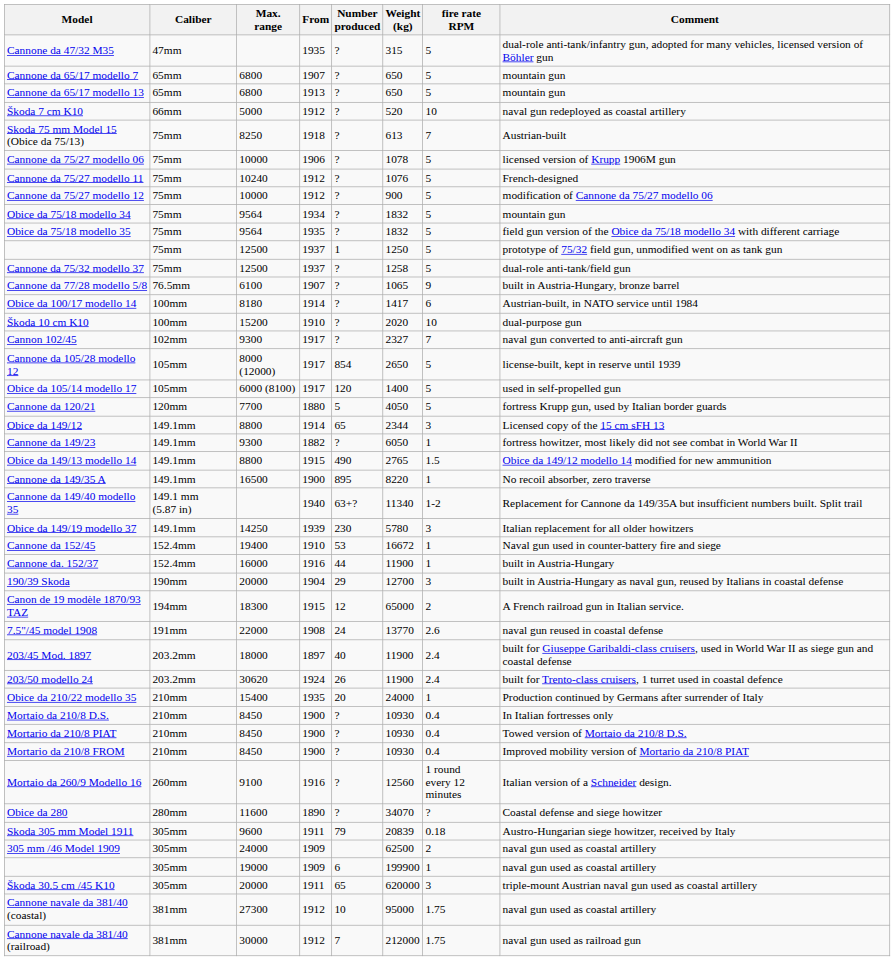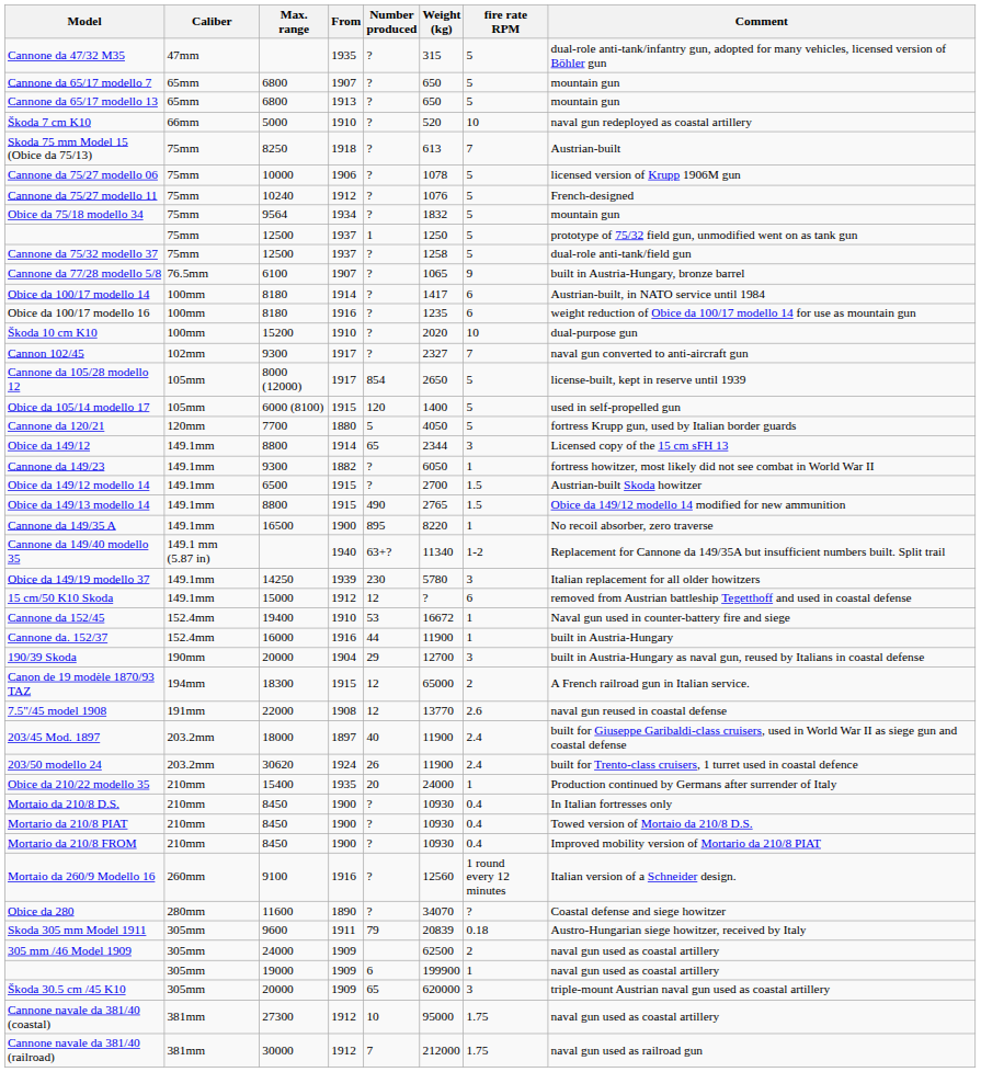 <table class="wikitable sortable">
 <tr>
 <th>Model</th>
 <th>Caliber</th>
 <th>Max.<br> range</th>
 <th>From</th>
 <th>Number<br>produced</th>
 <th>Weight<br>(kg)</th>
 <th>fire rate<br>RPM</th>
 <th>Comment</th>
 </tr>
 <tr>
 <td><a href='#'>Cannone da 47/32 M35</a></td>
 <td>47mm</td>
 <td></td>
 <td>1935</td>
 <td>?</td>
 <td>315</td>
 <td>5</td>
 <td>dual-role anti-tank/infantry gun, adopted for many vehicles, licensed version of <a href='#'>Böhler</a> gun</td>
 </tr>
 <tr>
 <td><a href='#'>Cannone da 65/17 modello 7</a></td>
 <td>65mm</td>
 <td>6800</td>
 <td>1907</td>
 <td>?</td>
 <td>650</td>
 <td>5</td>
 <td>mountain gun</td>
 </tr>
 <tr>
 <td><a href='#'>Cannone da 65/17 modello 13</a></td>
 <td>65mm</td>
 <td>6800</td>
 <td>1913</td>
 <td>?</td>
 <td>650</td>
 <td>5</td>
 <td>mountain gun</td>
 </tr>
 <tr>
 <td><a href='#'>Škoda 7 cm K10</a></td>
 <td>66mm</td>
 <td>5000</td>
-<td>1912</td>
+<td>1910</td>
 <td>?</td>
 <td>520</td>
 <td>10</td>
 <td>naval gun redeployed as coastal artillery</td>
 </tr>
 <tr>
 <td><a href='#'>Skoda 75 mm Model 15</a><br>(Obice da 75/13)</td>
 <td>75mm</td>
 <td>8250</td>
 <td>1918</td>
 <td>?</td>
 <td>613</td>
 <td>7</td>
 <td>Austrian-built</td>
 </tr>
 <tr>
 <td><a href='#'>Cannone da 75/27 modello 06</a></td>
 <td>75mm</td>
 <td>10000</td>
 <td>1906</td>
 <td>?</td>
 <td>1078</td>
 <td>5</td>
 <td>licensed version of <a href='#'>Krupp</a> 1906M gun</td>
 </tr>
 <tr>
 <td><a href='#'>Cannone da 75/27 modello 11</a></td>
 <td>75mm</td>
 <td>10240</td>
 <td>1912</td>
 <td>?</td>
 <td>1076</td>
 <td>5</td>
 <td>French-designed</td>
 </tr>
 <tr>
-<td><a href='#'>Cannone da 75/27 modello 12</a></td>
-<td>75mm</td>
-<td>10000</td>
-<td>1912</td>
-<td>?</td>
-<td>900</td>
-<td>5</td>
-<td>modification of <a href='#'>Cannone da 75/27 modello 06</a></td>
-</tr>
-<tr>
 <td><a href='#'>Obice da 75/18 modello 34</a></td>
 <td>75mm</td>
 <td>9564</td>
 <td>1934</td>
 <td>?</td>
 <td>1832</td>
 <td>5</td>
 <td>mountain gun</td>
-</tr>
-<tr>
-<td><a href='#'>Obice da 75/18 modello 35</a></td>
-<td>75mm</td>
-<td>9564</td>
-<td>1935</td>
-<td>?</td>
-<td>1832</td>
-<td>5</td>
-<td>field gun version of the <a href='#'>Obice da 75/18 modello 34</a> with different carriage</td>
 </tr>
 <tr>
 <td></td>
 <td>75mm</td>
 <td>12500</td>
 <td>1937</td>
 <td>1</td>
 <td>1250</td>
 <td>5</td>
 <td>prototype of <a href='#'>75/32</a> field gun, unmodified  went on as tank gun</td>
 </tr>
 <tr>
 <td><a href='#'>Cannone da 75/32 modello 37</a></td>
 <td>75mm</td>
 <td>12500</td>
 <td>1937</td>
 <td>?</td>
 <td>1258</td>
 <td>5</td>
 <td>dual-role anti-tank/field gun</td>
 </tr>
 <tr>
 <td><a href='#'>Cannone da 77/28 modello 5/8</a></td>
 <td>76.5mm</td>
 <td>6100</td>
 <td>1907</td>
 <td>?</td>
 <td>1065</td>
 <td>9</td>
 <td>built in Austria-Hungary, bronze barrel</td>
 </tr>
 <tr>
 <td><a href='#'>Obice da 100/17 modello 14</a></td>
 <td>100mm</td>
 <td>8180</td>
 <td>1914</td>
 <td>?</td>
 <td>1417</td>
 <td>6</td>
 <td>Austrian-built, in NATO service until 1984</td>
 </tr>
 <tr>
+<td>Obice da 100/17 modello 16</td>
+<td>100mm</td>
+<td>8180</td>
+<td>1916</td>
+<td>?</td>
+<td>1235</td>
+<td>6</td>
+<td>weight reduction of <a href='#'>Obice da 100/17 modello 14</a> for use as mountain gun</td>
+</tr>
+<tr>
 <td><a href='#'>Škoda 10 cm K10</a></td>
 <td>100mm</td>
 <td>15200</td>
 <td>1910</td>
 <td>?</td>
 <td>2020</td>
 <td>10</td>
 <td>dual-purpose gun</td>
 </tr>
 <tr>
 <td><a href='#'>Cannon 102/45</a></td>
 <td>102mm</td>
 <td>9300</td>
 <td>1917</td>
 <td>?</td>
 <td>2327</td>
 <td>7</td>
 <td>naval gun converted to anti-aircraft gun</td>
 </tr>
 <tr>
 <td><a href='#'>Cannone da 105/28 modello 12</a></td>
 <td>105mm</td>
 <td>8000 (12000)</td>
 <td>1917</td>
 <td>854</td>
 <td>2650</td>
 <td>5</td>
 <td>license-built, kept in reserve until 1939</td>
 </tr>
 <tr>
 <td><a href='#'>Obice da 105/14 modello 17</a></td>
 <td>105mm</td>
 <td>6000 (8100)</td>
-<td>1917</td>
+<td>1915</td>
 <td>120</td>
 <td>1400</td>
 <td>5</td>
 <td>used in self-propelled gun</td>
 </tr>
 <tr>
 <td><a href='#'>Cannone da 120/21</a></td>
 <td>120mm</td>
 <td>7700</td>
 <td>1880</td>
 <td>5</td>
 <td>4050</td>
 <td>5</td>
 <td>fortress Krupp gun, used by Italian border guards</td>
 </tr>
 <tr>
 <td><a href='#'>Obice da 149/12</a></td>
 <td>149.1mm</td>
 <td>8800</td>
 <td>1914</td>
 <td>65</td>
 <td>2344</td>
 <td>3</td>
 <td>Licensed copy of the <a href='#'>15 cm sFH 13</a></td>
 </tr>
 <tr>
 <td><a href='#'>Cannone da 149/23</a></td>
 <td>149.1mm</td>
 <td>9300</td>
 <td>1882</td>
 <td>?</td>
 <td>6050</td>
 <td>1</td>
 <td>fortress howitzer, most likely did not see combat in World War II</td>
+</tr>
+<tr>
+<td><a href='#'>Obice da 149/12 modello 14</a></td>
+<td>149.1mm</td>
+<td>6500</td>
+<td>1915</td>
+<td>?</td>
+<td>2700</td>
+<td>1.5</td>
+<td>Austrian-built <a href='#'>Skoda</a> howitzer</td>
 </tr>
 <tr>
 <td><a href='#'>Obice da 149/13 modello 14</a></td>
 <td>149.1mm</td>
 <td>8800</td>
 <td>1915</td>
 <td>490</td>
 <td>2765</td>
 <td>1.5</td>
 <td><a href='#'>Obice da 149/12 modello 14</a> modified for new ammunition</td>
 </tr>
 <tr>
 <td><a href='#'>Cannone da 149/35 A</a></td>
 <td>149.1mm</td>
 <td>16500</td>
 <td>1900</td>
 <td>895</td>
 <td>8220</td>
 <td>1</td>
 <td>No recoil absorber, zero traverse</td>
 </tr>
 <tr>
 <td><a href='#'>Cannone da 149/40 modello 35</a></td>
 <td>149.1 mm (5.87 in)</td>
 <td></td>
 <td>1940</td>
 <td>63+?</td>
 <td>11340</td>
 <td>1-2</td>
 <td>Replacement for Cannone da 149/35A but insufficient numbers built.  Split trail</td>
 </tr>
 <tr>
 <td><a href='#'>Obice da 149/19 modello 37</a></td>
 <td>149.1mm</td>
 <td>14250</td>
 <td>1939</td>
 <td>230</td>
 <td>5780</td>
 <td>3</td>
 <td>Italian replacement for all older howitzers</td>
+</tr>
+<tr>
+<td><a href='#'>15 cm/50 K10 Skoda</a></td>
+<td>149.1mm</td>
+<td>15000</td>
+<td>1912</td>
+<td>12</td>
+<td>?</td>
+<td>6</td>
+<td>removed from Austrian battleship <a href='#'>Tegetthoff</a> and used in coastal defense</td>
 </tr>
 <tr>
 <td><a href='#'>Cannone da 152/45</a></td>
 <td>152.4mm</td>
 <td>19400</td>
 <td>1910</td>
 <td>53</td>
 <td>16672</td>
 <td>1</td>
 <td>Naval gun used in counter-battery fire and siege</td>
 </tr>
 <tr>
 <td><a href='#'>Cannone da. 152/37</a></td>
 <td>152.4mm</td>
 <td>16000</td>
 <td>1916</td>
 <td>44</td>
 <td>11900</td>
 <td>1</td>
 <td>built in Austria-Hungary</td>
 </tr>
 <tr>
 <td><a href='#'>190/39 Skoda</a></td>
 <td>190mm</td>
 <td>20000</td>
 <td>1904</td>
 <td>29</td>
 <td>12700</td>
 <td>3</td>
 <td>built in Austria-Hungary as naval gun, reused by Italians in coastal defense</td>
 </tr>
 <tr>
 <td><a href='#'>Canon de 19 modèle 1870/93 TAZ</a></td>
 <td>194mm</td>
 <td>18300</td>
 <td>1915</td>
 <td>12</td>
 <td>65000</td>
 <td>2</td>
 <td>A French railroad gun in Italian service.</td>
 </tr>
 <tr>
 <td><a href='#'>7.5"/45 model 1908</a></td>
 <td>191mm</td>
 <td>22000</td>
 <td>1908</td>
-<td>24</td>
+<td>12</td>
 <td>13770</td>
 <td>2.6</td>
 <td>naval gun reused in coastal defense</td>
 </tr>
 <tr>
 <td><a href='#'>203/45 Mod. 1897</a></td>
 <td>203.2mm</td>
 <td>18000</td>
 <td>1897</td>
 <td>40</td>
 <td>11900</td>
 <td>2.4</td>
 <td>built for <a href='#'>Giuseppe Garibaldi-class cruisers</a>, used in World War II as siege gun and coastal defense</td>
 </tr>
 <tr>
 <td><a href='#'>203/50 modello 24</a></td>
 <td>203.2mm</td>
 <td>30620</td>
 <td>1924</td>
 <td>26</td>
 <td>11900</td>
 <td>2.4</td>
 <td>built for <a href='#'>Trento-class cruisers</a>, 1 turret used in coastal defence</td>
 </tr>
 <tr>
 <td><a href='#'>Obice da 210/22 modello 35</a></td>
 <td>210mm</td>
 <td>15400</td>
 <td>1935</td>
 <td>20</td>
 <td>24000</td>
 <td>1</td>
 <td>Production continued by Germans after surrender of Italy</td>
 </tr>
 <tr>
 <td><a href='#'>Mortaio da 210/8 D.S.</a></td>
 <td>210mm</td>
 <td>8450</td>
 <td>1900</td>
 <td>?</td>
 <td>10930</td>
 <td>0.4</td>
 <td>In Italian fortresses only</td>
 </tr>
 <tr>
 <td><a href='#'>Mortario da 210/8 PIAT</a></td>
 <td>210mm</td>
 <td>8450</td>
 <td>1900</td>
 <td>?</td>
 <td>10930</td>
 <td>0.4</td>
 <td>Towed version of <a href='#'>Mortaio da 210/8 D.S.</a></td>
 </tr>
 <tr>
 <td><a href='#'>Mortario da 210/8 FROM</a></td>
 <td>210mm</td>
 <td>8450</td>
 <td>1900</td>
 <td>?</td>
 <td>10930</td>
 <td>0.4</td>
 <td>Improved mobility version of <a href='#'>Mortario da 210/8 PIAT</a></td>
 </tr>
 <tr>
 <td><a href='#'>Mortaio da 260/9 Modello 16</a></td>
 <td>260mm</td>
 <td>9100</td>
 <td>1916</td>
 <td>?</td>
 <td>12560</td>
 <td>1 round<br>every 12 minutes</td>
 <td>Italian version of a <a href='#'>Schneider</a> design.</td>
 </tr>
 <tr>
 <td><a href='#'>Obice da 280</a></td>
 <td>280mm</td>
 <td>11600</td>
 <td>1890</td>
 <td>?</td>
 <td>34070</td>
 <td>?</td>
 <td>Coastal defense and siege howitzer</td>
 </tr>
 <tr>
 <td><a href='#'>Skoda 305 mm Model 1911</a></td>
 <td>305mm</td>
 <td>9600</td>
 <td>1911</td>
 <td>79</td>
 <td>20839</td>
 <td>0.18</td>
 <td>Austro-Hungarian siege howitzer, received by Italy</td>
 </tr>
 <tr>
 <td><a href='#'>305 mm /46 Model 1909</a></td>
 <td>305mm</td>
 <td>24000</td>
 <td>1909</td>
 <td></td>
 <td>62500</td>
 <td>2</td>
 <td>naval gun used as coastal artillery</td>
 </tr>
 <tr>
 <td></td>
 <td>305mm</td>
 <td>19000</td>
 <td>1909</td>
 <td>6</td>
 <td>199900</td>
 <td>1</td>
 <td>naval gun used as coastal artillery</td>
 </tr>
 <tr>
 <td><a href='#'>Škoda 30.5 cm /45 K10</a></td>
 <td>305mm</td>
 <td>20000</td>
-<td>1911</td>
+<td>1909</td>
 <td>65</td>
 <td>620000</td>
 <td>3</td>
 <td>triple-mount Austrian naval gun used as coastal artillery</td>
 </tr>
 <tr>
 <td><a href='#'>Cannone navale da 381/40</a><br> (coastal)</td>
 <td>381mm</td>
 <td>27300</td>
 <td>1912</td>
 <td>10</td>
 <td>95000</td>
 <td>1.75</td>
 <td>naval gun used as coastal artillery</td>
 </tr>
 <tr>
 <td><a href='#'>Cannone navale da 381/40</a><br> (railroad)</td>
 <td>381mm</td>
 <td>30000</td>
 <td>1912</td>
 <td>7</td>
 <td>212000</td>
 <td>1.75</td>
 <td>naval gun used as railroad gun</td>
 </tr>
 </table>
